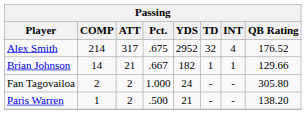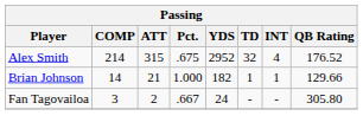 <table class="wikitable">
 <tr>
 <th colspan="8" align="center">Passing</th>
 </tr>
 <tr>
 <th>Player</th>
 <th>COMP</th>
 <th>ATT</th>
 <th>Pct.</th>
 <th>YDS</th>
 <th>TD</th>
 <th>INT</th>
 <th>QB Rating</th>
 </tr>
 <tr>
 <td><a href='#'>Alex Smith</a></td>
 <td align="center">214</td>
-<td align="center">317</td>
+<td align="center">315</td>
 <td align="center">.675</td>
 <td align="center">2952</td>
 <td align="center">32</td>
 <td align="center">4</td>
 <td align="center">176.52</td>
 </tr>
 <tr>
 <td><a href='#'>Brian Johnson</a></td>
 <td align="center">14</td>
 <td align="center">21</td>
-<td align="center">.667</td>
+<td align="center">1.000</td>
 <td align="center">182</td>
 <td align="center">1</td>
 <td align="center">1</td>
 <td align="center">129.66</td>
 </tr>
 <tr>
 <td>Fan Tagovailoa</td>
+<td align="center">3</td>
 <td align="center">2</td>
-<td align="center">2</td>
-<td align="center">1.000</td>
+<td align="center">.667</td>
 <td align="center">24</td>
 <td align="center">-</td>
 <td align="center">-</td>
 <td align="center">305.80</td>
 </tr>
 <tr>
-<td><a href='#'>Paris Warren</a></td>
-<td align="center">1</td>
-<td align="center">2</td>
-<td align="center">.500</td>
-<td align="center">21</td>
-<td align="center">-</td>
-<td align="center">-</td>
-<td align="center">138.20</td>
-</tr>
-<tr>
 </tr>
 </table>
